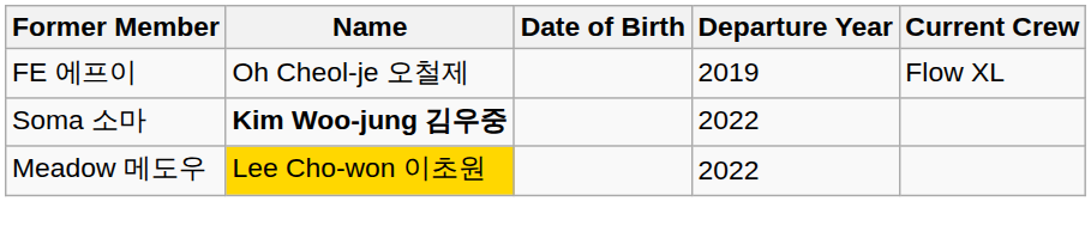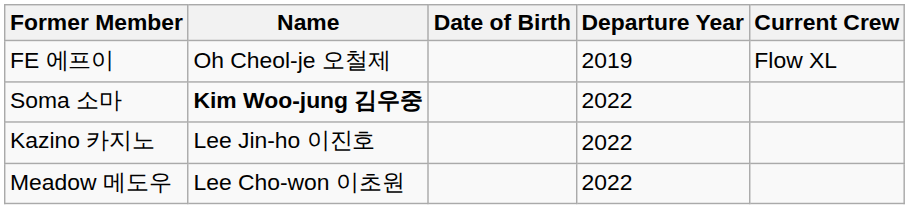 <table class="wikitable">
 <tr>
 <th>Former Member</th>
 <th>Name</th>
 <th>Date of Birth</th>
 <th>Departure Year</th>
 <th>Current Crew</th>
 </tr>
 <tr>
 <td>FE 에프이</td>
 <td>Oh Cheol-je 오철제</td>
 <td></td>
 <td>2019</td>
 <td>Flow XL</td>
 </tr>
 <tr>
 <td>Soma 소마</td>
 <td><strong>Kim Woo-jung 김우중</strong></td>
 <td></td>
 <td>2022 </td>
 <td></td>
 </tr>
 <tr>
+<td>Kazino 카지노</td>
+<td>Lee Jin-ho 이진호</td>
+<td></td>
+<td>2022</td>
+<td></td>
+</tr>
+<tr>
 <td>Meadow 메도우</td>
-<td style="background: gold;">Lee Cho-won 이초원</td>
+<td>Lee Cho-won 이초원</td>
 <td></td>
 <td>2022</td>
 <td></td>
 </tr>
 </table>
